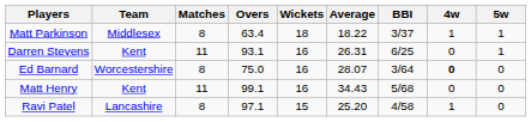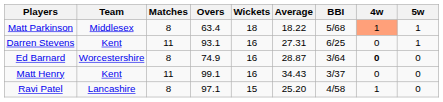 <table class="wikitable" style="text-align:center">
 <tr>
 <th>Players</th>
 <th>Team</th>
 <th width=60>Matches</th>
 <th width=60>Overs</th>
 <th width=60>Wickets</th>
 <th width=60>Average</th>
 <th width=60>BBI</th>
 <th width=60>4w</th>
 <th width=60>5w</th>
 </tr>
 <tr>
 <td><a href='#'>Matt Parkinson</a></td>
 <td><a href='#'>Middlesex</a></td>
 <td>8</td>
 <td>63.4</td>
 <td>18</td>
 <td>18.22</td>
-<td>3/37</td>
-<td>1</td>
+<td>5/68</td>
+<td style="background: lightsalmon;">1</td>
 <td>1</td>
 </tr>
 <tr>
 <td><a href='#'>Darren Stevens</a></td>
 <td><a href='#'>Kent</a></td>
 <td>11</td>
 <td>93.1</td>
 <td>16</td>
-<td>26.31</td>
+<td>27.31</td>
 <td>6/25</td>
 <td>0</td>
 <td>1</td>
 </tr>
 <tr>
 <td><a href='#'>Ed Barnard</a></td>
 <td><a href='#'>Worcestershire</a></td>
 <td>8</td>
-<td>75.0</td>
+<td>74.9</td>
 <td>16</td>
-<td>28.07</td>
+<td>28.87</td>
 <td>3/64</td>
 <td><strong>0</strong></td>
 <td>0</td>
 </tr>
 <tr>
 <td><a href='#'>Matt Henry</a></td>
 <td><a href='#'>Kent</a></td>
 <td>11</td>
 <td>99.1</td>
 <td>16</td>
 <td>34.43</td>
-<td>5/68</td>
+<td>3/37</td>
 <td>0</td>
 <td>0</td>
 </tr>
 <tr>
 <td><a href='#'>Ravi Patel</a></td>
 <td><a href='#'>Lancashire</a></td>
 <td>8</td>
 <td>97.1</td>
 <td>15</td>
 <td>25.20</td>
 <td>4/58</td>
 <td>1</td>
 <td>0</td>
 </tr>
 </table>
